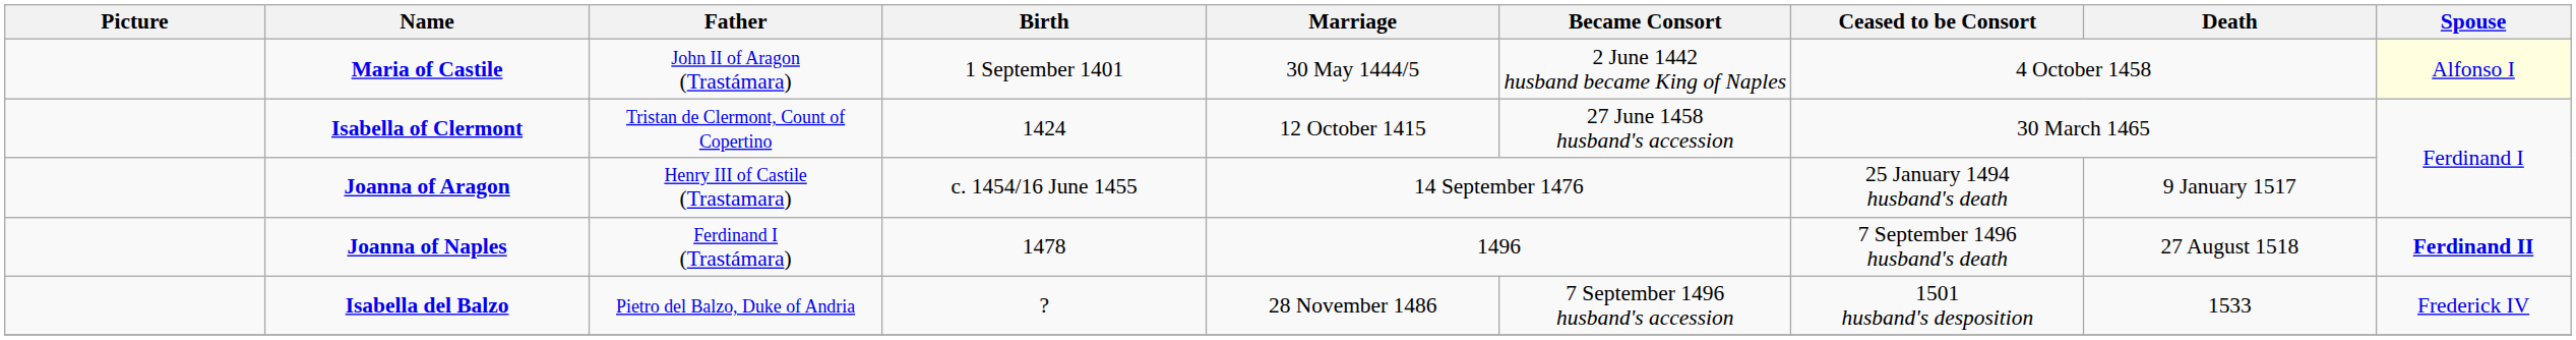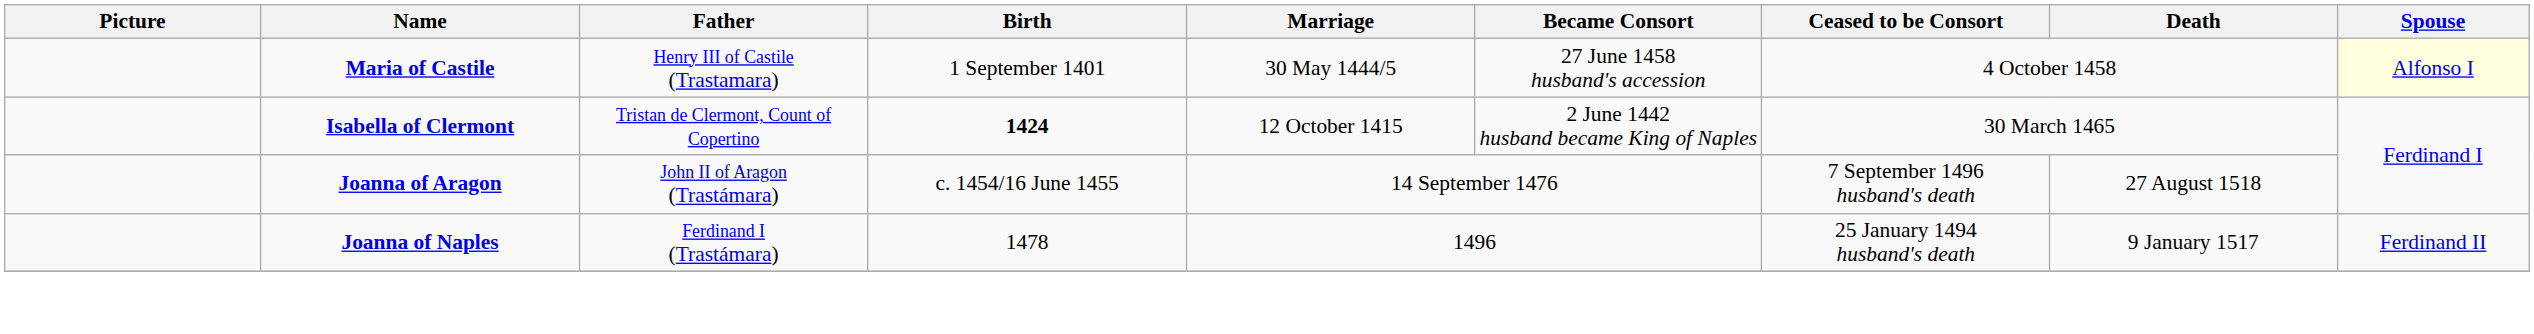 <table width=95% class="wikitable">
 <tr>
 <th width = "8%">Picture</th>
 <th width = "10%">Name</th>
 <th width = "9%">Father</th>
 <th width = "10%">Birth</th>
 <th width = "9%">Marriage</th>
 <th width = "9%">Became Consort</th>
 <th width = "9%">Ceased to be Consort</th>
 <th width = "9%">Death</th>
 <th width = "6%"><a href='#'>Spouse</a></th>
 </tr>
 <tr>
 <td align="center"></td>
 <td align="center"><strong><a href='#'>Maria of Castile</a></strong></td>
-<td align="center"><small><a href='#'>John II of Aragon</a></small> <br> (<a href='#'>Trastámara</a>)</td>
+<td align="center"><small><a href='#'>Henry III of Castile</a></small><br> (<a href='#'>Trastamara</a>)</td>
 <td align="center">1 September 1401</td>
 <td align="center">30 May 1444/5</td>
-<td align="center">2 June 1442<br><em>husband became King of Naples</em></td>
+<td align="center">27 June 1458<br><em>husband's accession</em></td>
 <td align="center" colspan="2">4 October 1458</td>
 <td align="center" style="background: lightyellow;"><a href='#'>Alfonso I</a></td>
 </tr>
 <tr>
 <td align="center"></td>
 <td align="center"><strong><a href='#'>Isabella of Clermont</a></strong></td>
 <td align="center"><small><a href='#'>Tristan de Clermont, Count of Copertino</a></small></td>
-<td align="center">1424</td>
+<td align="center"><strong>1424</strong></td>
 <td align="center">12 October 1415</td>
-<td align="center">27 June 1458<br><em>husband's accession</em></td>
+<td align="center">2 June 1442<br><em>husband became King of Naples</em></td>
 <td align="center" colspan="2">30 March 1465</td>
 <td align="center" rowspan="2"><a href='#'>Ferdinand I</a></td>
 </tr>
 <tr>
 <td align="center"></td>
 <td align="center"><strong><a href='#'>Joanna of Aragon</a></strong></td>
-<td align="center"><small><a href='#'>Henry III of Castile</a></small><br> (<a href='#'>Trastamara</a>)</td>
+<td align="center"><small><a href='#'>John II of Aragon</a></small> <br> (<a href='#'>Trastámara</a>)</td>
 <td align="center">c. 1454/16 June 1455</td>
 <td align="center" colspan="2">14 September 1476</td>
-<td align="center">25 January 1494<br><em>husband's death</em></td>
-<td align="center">9 January 1517</td>
+<td align="center">7 September 1496<br><em>husband's death</em></td>
+<td align="center">27 August 1518</td>
 </tr>
 <tr>
 <td align="center"></td>
 <td align="center"><strong><a href='#'>Joanna of Naples</a></strong></td>
 <td align="center"><small><a href='#'>Ferdinand I</a></small> <br> (<a href='#'>Trastámara</a>)</td>
 <td align="center">1478</td>
 <td align="center" colspan="2">1496</td>
-<td align="center">7 September 1496<br><em>husband's death</em></td>
-<td align="center">27 August 1518</td>
-<td align="center"><strong><a href='#'>Ferdinand II</a></strong></td>
-</tr>
-<tr>
-<td align="center"></td>
-<td align="center"><strong><a href='#'>Isabella del Balzo</a></strong></td>
-<td align="center"><small><a href='#'>Pietro del Balzo, Duke of Andria</a></small></td>
-<td align="center">?</td>
-<td align="center">28 November 1486</td>
-<td align="center">7 September 1496<br><em>husband's accession</em></td>
-<td align="center">1501<br><em>husband's desposition</em></td>
-<td align="center">1533</td>
-<td align="center"><a href='#'>Frederick IV</a></td>
+<td align="center">25 January 1494<br><em>husband's death</em></td>
+<td align="center">9 January 1517</td>
+<td align="center"><a href='#'>Ferdinand II</a></td>
 </tr>
 <tr>
 </tr>
 </table>
